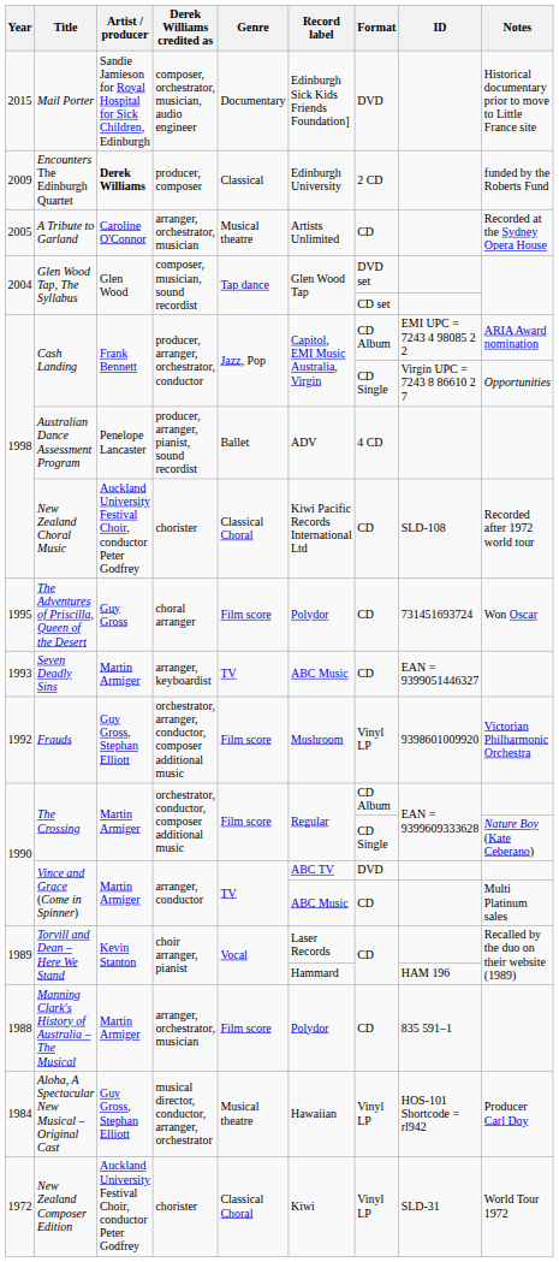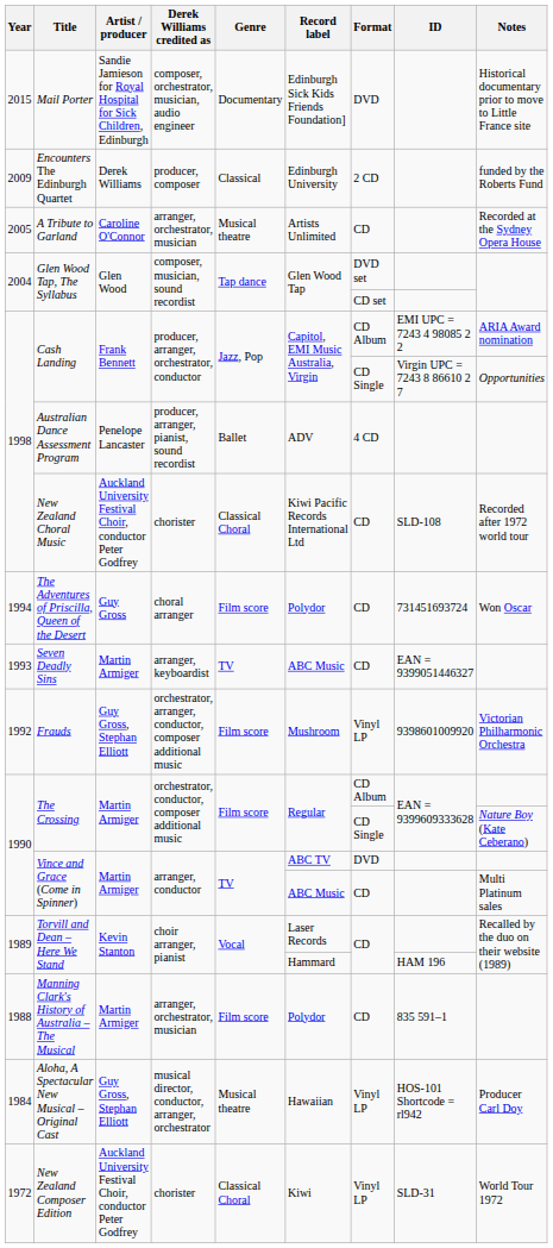 <table class="wikitable">
 <tr>
 <th>Year</th>
 <th>Title</th>
 <th>Artist / producer</th>
 <th>Derek Williams credited as</th>
 <th>Genre</th>
 <th>Record label</th>
 <th>Format</th>
 <th>ID</th>
 <th>Notes</th>
 </tr>
 <tr>
 <td>2015</td>
 <td><em>Mail Porter</em></td>
 <td>Sandie Jamieson for <a href='#'>Royal Hospital for Sick Children</a>, Edinburgh</td>
 <td>composer, orchestrator, musician, audio engineer</td>
 <td>Documentary</td>
 <td>Edinburgh Sick Kids Friends Foundation]</td>
 <td>DVD</td>
 <td></td>
 <td>Historical documentary prior to move to Little France site</td>
 </tr>
 <tr>
 <td>2009</td>
 <td><em>Encounters</em><br>The Edinburgh Quartet</td>
-<td><strong>Derek Williams</strong></td>
+<td>Derek Williams</td>
 <td>producer, composer</td>
 <td>Classical</td>
 <td>Edinburgh University</td>
 <td>2 CD</td>
 <td></td>
 <td>funded by the Roberts Fund</td>
 </tr>
 <tr>
 <td>2005</td>
 <td><em>A Tribute to Garland</em></td>
 <td><a href='#'>Caroline O'Connor</a></td>
 <td>arranger, orchestrator, musician</td>
 <td>Musical theatre</td>
 <td>Artists Unlimited</td>
 <td>CD</td>
 <td></td>
 <td>Recorded at the <a href='#'>Sydney Opera House</a></td>
 </tr>
 <tr>
 <td rowspan="2">2004</td>
 <td rowspan="2"><em>Glen Wood Tap, The Syllabus</em></td>
 <td rowspan="2">Glen Wood</td>
 <td rowspan="2">composer, musician, sound recordist</td>
 <td rowspan="2"><a href='#'>Tap dance</a></td>
 <td rowspan="2">Glen Wood Tap</td>
 <td>DVD set</td>
 <td></td>
 <td rowspan="2"></td>
 </tr>
 <tr>
 <td>CD set</td>
 <td></td>
 </tr>
 <tr>
 <td rowspan="4">1998</td>
 <td rowspan="2"><em>Cash Landing</em></td>
 <td rowspan="2"><a href='#'>Frank Bennett</a></td>
 <td rowspan="2">producer, arranger, orchestrator, conductor</td>
 <td rowspan="2"><a href='#'>Jazz</a>, Pop</td>
 <td rowspan="2"><a href='#'>Capitol</a>, <a href='#'>EMI Music Australia</a>, <a href='#'>Virgin</a></td>
 <td>CD Album</td>
 <td>EMI UPC =<br>7243 4 98085 2 2</td>
 <td><a href='#'>ARIA Award nomination</a></td>
 </tr>
 <tr>
 <td>CD Single</td>
 <td>Virgin UPC =<br>7243 8 86610 2 7</td>
 <td><em>Opportunities</em></td>
 </tr>
 <tr>
 <td><em>Australian Dance Assessment Program</em></td>
 <td>Penelope Lancaster</td>
 <td>producer, arranger, pianist, sound recordist</td>
 <td>Ballet</td>
 <td>ADV</td>
 <td>4 CD</td>
 <td></td>
 <td></td>
 </tr>
 <tr>
 <td><em>New Zealand Choral Music</em></td>
 <td><a href='#'>Auckland University Festival Choir</a>, conductor Peter Godfrey</td>
 <td>chorister</td>
 <td>Classical<br><a href='#'>Choral</a></td>
 <td>Kiwi Pacific Records International Ltd</td>
 <td>CD</td>
 <td>SLD-108</td>
 <td>Recorded after 1972 world tour</td>
 </tr>
 <tr>
-<td>1995</td>
+<td>1994</td>
 <td><em><a href='#'>The Adventures of Priscilla, Queen of the Desert</a></em></td>
 <td><a href='#'>Guy Gross</a></td>
 <td>choral arranger</td>
 <td><a href='#'>Film score</a></td>
 <td><a href='#'>Polydor</a></td>
 <td>CD</td>
 <td>731451693724</td>
 <td>Won <a href='#'>Oscar</a></td>
 </tr>
 <tr>
 <td>1993</td>
 <td><em><a href='#'>Seven Deadly Sins</a></em></td>
 <td><a href='#'>Martin Armiger</a></td>
 <td>arranger, keyboardist</td>
 <td><a href='#'>TV</a></td>
 <td><a href='#'>ABC Music</a></td>
 <td>CD</td>
 <td>EAN = 9399051446327</td>
 <td></td>
 </tr>
 <tr>
 <td>1992</td>
 <td><em><a href='#'>Frauds</a></em></td>
 <td><a href='#'>Guy Gross</a>, <a href='#'>Stephan Elliott</a></td>
 <td>orchestrator, arranger, conductor, composer additional music</td>
 <td><a href='#'>Film score</a></td>
 <td><a href='#'>Mushroom</a></td>
 <td>Vinyl LP</td>
 <td>9398601009920</td>
 <td><a href='#'>Victorian Philharmonic Orchestra</a></td>
 </tr>
 <tr>
 <td rowspan="4">1990</td>
 <td rowspan="2"><em><a href='#'>The Crossing</a></em></td>
 <td rowspan="2"><a href='#'>Martin Armiger</a></td>
 <td rowspan="2">orchestrator, conductor, composer additional music</td>
 <td rowspan="2"><a href='#'>Film score</a></td>
 <td rowspan="2"><a href='#'>Regular</a></td>
 <td>CD Album</td>
 <td rowspan="2">EAN = 9399609333628</td>
 <td></td>
 </tr>
 <tr>
 <td>CD Single</td>
 <td><em><a href='#'>Nature Boy</a></em><br>(<a href='#'>Kate Ceberano</a>)</td>
 </tr>
 <tr>
 <td rowspan="2"><em><a href='#'>Vince and Grace</a></em> (<em>Come in Spinner</em>)</td>
 <td rowspan="2"><a href='#'>Martin Armiger</a></td>
 <td rowspan="2">arranger, conductor</td>
 <td rowspan="2"><a href='#'>TV</a></td>
 <td><a href='#'>ABC TV</a></td>
 <td>DVD</td>
 <td></td>
 <td></td>
 </tr>
 <tr>
 <td><a href='#'>ABC Music</a></td>
 <td>CD</td>
 <td></td>
 <td>Multi Platinum sales</td>
 </tr>
 <tr>
 <td rowspan="2">1989</td>
 <td rowspan="2"><em><a href='#'>Torvill and Dean – Here We Stand</a></em></td>
 <td rowspan="2"><a href='#'>Kevin Stanton</a></td>
 <td rowspan="2">choir arranger, pianist</td>
 <td rowspan="2"><a href='#'>Vocal</a></td>
 <td>Laser Records</td>
 <td rowspan="2">CD</td>
 <td></td>
 <td rowspan="2">Recalled by the duo on their website (1989)</td>
 </tr>
 <tr>
 <td>Hammard</td>
 <td>HAM 196</td>
 </tr>
 <tr>
 <td>1988</td>
 <td><em><a href='#'>Manning Clark's History of Australia – The Musical</a></em></td>
 <td><a href='#'>Martin Armiger</a></td>
 <td>arranger, orchestrator, musician</td>
 <td><a href='#'>Film score</a></td>
 <td><a href='#'>Polydor</a></td>
 <td>CD</td>
 <td>835 591–1</td>
 <td></td>
 </tr>
 <tr>
 <td>1984</td>
 <td><em>Aloha, A Spectacular New Musical – Original Cast</em></td>
 <td><a href='#'>Guy Gross</a>, <a href='#'>Stephan Elliott</a></td>
 <td>musical director, conductor, arranger, orchestrator</td>
 <td>Musical theatre</td>
 <td>Hawaiian</td>
 <td>Vinyl LP</td>
 <td>HOS-101<br>Shortcode = rl942</td>
 <td>Producer <a href='#'>Carl Doy</a></td>
 </tr>
 <tr>
 <td>1972</td>
 <td><em>New Zealand Composer Edition</em></td>
 <td><a href='#'>Auckland University</a> Festival Choir, conductor Peter Godfrey</td>
 <td>chorister</td>
 <td>Classical<br><a href='#'>Choral</a></td>
 <td>Kiwi</td>
 <td>Vinyl LP</td>
 <td>SLD-31</td>
 <td>World Tour 1972</td>
 </tr>
 </table>
